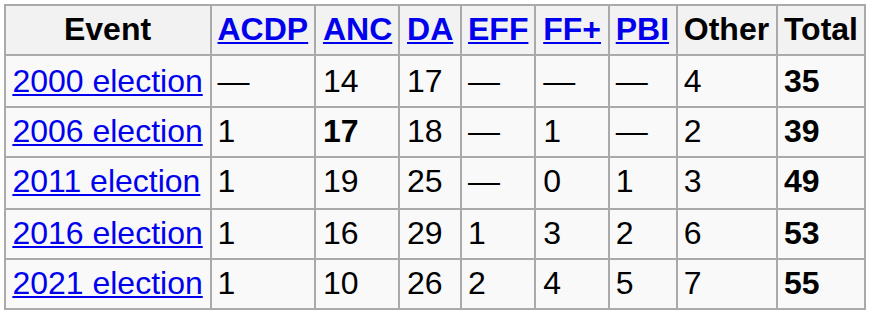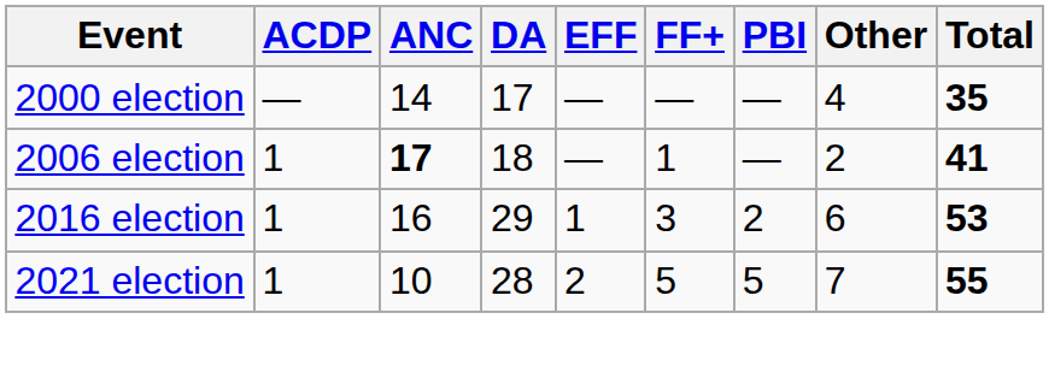 <table class="wikitable">
 <tr>
 <th>Event</th>
 <th><a href='#'>ACDP</a></th>
 <th><a href='#'>ANC</a></th>
 <th><a href='#'>DA</a></th>
 <th><a href='#'>EFF</a></th>
 <th><a href='#'>FF+</a></th>
 <th><a href='#'>PBI</a></th>
 <th>Other</th>
 <th>Total</th>
 </tr>
 <tr>
 <td><a href='#'>2000 election</a></td>
 <td>—</td>
 <td>14</td>
 <td>17</td>
 <td>—</td>
 <td>—</td>
 <td>—</td>
 <td>4</td>
 <td><strong>35</strong></td>
 </tr>
 <tr>
 <td><a href='#'>2006 election</a></td>
 <td>1</td>
 <td><strong>17</strong></td>
 <td>18</td>
 <td>—</td>
 <td>1</td>
 <td>—</td>
 <td>2</td>
-<td><strong>39</strong></td>
-</tr>
-<tr>
-<td><a href='#'>2011 election</a></td>
-<td>1</td>
-<td>19</td>
-<td>25</td>
-<td>—</td>
-<td>0</td>
-<td>1</td>
-<td>3</td>
-<td><strong>49</strong></td>
+<td><strong>41</strong></td>
 </tr>
 <tr>
 <td><a href='#'>2016 election</a></td>
 <td>1</td>
 <td>16</td>
 <td>29</td>
 <td>1</td>
 <td>3</td>
 <td>2</td>
 <td>6</td>
 <td><strong>53</strong></td>
 </tr>
 <tr>
 <td><a href='#'>2021 election</a></td>
 <td>1</td>
 <td>10</td>
-<td>26</td>
+<td>28</td>
 <td>2</td>
-<td>4</td>
+<td>5</td>
 <td>5</td>
 <td>7</td>
 <td><strong>55</strong></td>
 </tr>
 <tr>
 </tr>
 </table>
